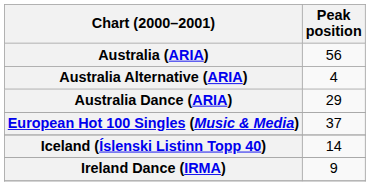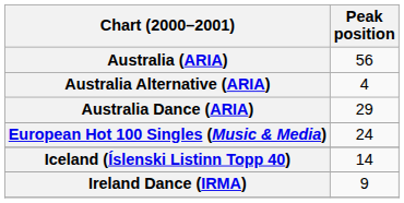 <table class="wikitable sortable plainrowheaders" style="text-align:center;">
 <tr>
 <th scope="col">Chart (2000–2001)</th>
 <th scope="col">Peak<br>position</th>
 </tr>
 <tr>
 <th scope="row">Australia (<a href='#'>ARIA</a>)<br></th>
 <td>56</td>
 </tr>
 <tr>
 <th scope="row">Australia Alternative (<a href='#'>ARIA</a>)<br></th>
 <td>4</td>
 </tr>
 <tr>
 <th scope="row">Australia Dance (<a href='#'>ARIA</a>)<br></th>
 <td>29</td>
 </tr>
 <tr>
 </tr>
 <tr>
 </tr>
 <tr>
 </tr>
 <tr>
 </tr>
 <tr>
 </tr>
 <tr>
 </tr>
 <tr>
 </tr>
 <tr>
 <th scope="row"><a href='#'>European Hot 100 Singles</a> (<em><a href='#'>Music & Media</a></em>)</th>
-<td>37</td>
+<td>24</td>
 </tr>
 <tr>
 </tr>
 <tr>
 </tr>
 <tr>
 <th scope="row">Iceland (<a href='#'>Íslenski Listinn Topp 40</a>)</th>
 <td>14</td>
 </tr>
 <tr>
 </tr>
 <tr>
 <th scope="row">Ireland Dance (<a href='#'>IRMA</a>)</th>
 <td>9</td>
 </tr>
 <tr>
 </tr>
 <tr>
 </tr>
 <tr>
 </tr>
 <tr>
 </tr>
 <tr>
 </tr>
 <tr>
 </tr>
 <tr>
 </tr>
 <tr>
 </tr>
 <tr>
 </tr>
 <tr>
 </tr>
 <tr>
 </tr>
 <tr>
 </tr>
 <tr>
 </tr>
 </table>
